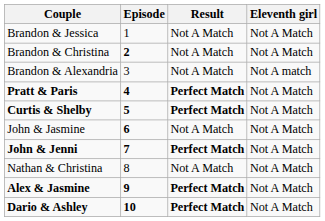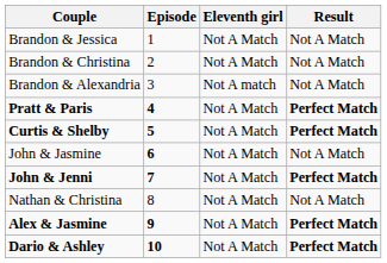 <table class="wikitable">
 <tr valign="bottom">
 <th>Couple</th>
 <th>Episode</th>
+<th>Eleventh girl</th>
 <th>Result</th>
-<th>Eleventh girl</th>
 </tr>
 <tr>
 <td nowrap>Brandon & Jessica</td>
 <td>1</td>
+<td>Not A Match</td>
 <td nowrap>Not A Match</td>
-<td>Not A Match</td>
 </tr>
 <tr>
 <td nowrap>Brandon & Christina</td>
-<td><strong>2</strong></td>
+<td>2</td>
 <td>Not A Match</td>
 <td>Not A Match</td>
 </tr>
 <tr>
 <td nowrap>Brandon & Alexandria</td>
 <td>3</td>
+<td>Not A match</td>
 <td>Not A Match</td>
-<td>Not A match</td>
 </tr>
 <tr>
 <td><strong>Pratt & Paris</strong></td>
 <td><strong>4</strong></td>
+<td>Not A Match</td>
 <td><strong>Perfect Match</strong></td>
-<td>Not A Match</td>
 </tr>
 <tr>
 <td><strong>Curtis & Shelby</strong></td>
 <td><strong>5</strong></td>
+<td>Not A Match</td>
 <td><strong>Perfect Match</strong></td>
-<td>Not A Match</td>
 </tr>
 <tr>
 <td>John & Jasmine</td>
 <td><strong>6</strong></td>
+<td>Not A Match</td>
 <td nowrap>Not A Match</td>
-<td>Not A Match</td>
 </tr>
 <tr>
 <td><strong>John & Jenni</strong></td>
 <td><strong>7</strong></td>
+<td nowrap>Not A Match</td>
 <td><strong>Perfect Match</strong></td>
-<td nowrap>Not A Match</td>
 </tr>
 <tr>
 <td>Nathan & Christina</td>
 <td>8</td>
 <td>Not A Match</td>
 <td>Not A Match</td>
 </tr>
 <tr>
 <td><strong>Alex & Jasmine</strong></td>
 <td><strong>9</strong></td>
+<td nowrap>Not A Match</td>
 <td><strong>Perfect Match</strong></td>
-<td nowrap>Not A Match</td>
 </tr>
 <tr>
 <td><strong>Dario & Ashley</strong></td>
 <td><strong>10</strong></td>
+<td nowrap>Not A Match</td>
 <td><strong>Perfect Match</strong></td>
-<td nowrap>Not A Match</td>
 </tr>
 </table>
